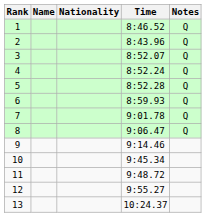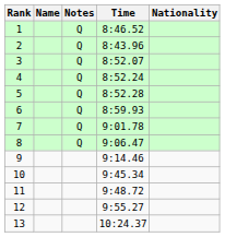 <table class="wikitable sortable" style="text-align:center">
 <tr>
 <th>Rank</th>
 <th>Name</th>
+<th>Notes</th>
+<th>Time</th>
 <th>Nationality</th>
-<th>Time</th>
-<th>Notes</th>
 </tr>
 <tr bgcolor=ccffcc>
 <td>1</td>
 <td align=left></td>
+<td>Q</td>
+<td>8:46.52</td>
 <td align=left></td>
-<td>8:46.52</td>
-<td>Q</td>
 </tr>
 <tr bgcolor=ccffcc>
 <td>2</td>
 <td align=left></td>
+<td>Q</td>
+<td>8:43.96</td>
 <td align=left></td>
-<td>8:43.96</td>
-<td>Q</td>
 </tr>
 <tr bgcolor=ccffcc>
 <td>3</td>
 <td align=left></td>
+<td>Q</td>
+<td>8:52.07</td>
 <td align=left></td>
-<td>8:52.07</td>
-<td>Q</td>
 </tr>
 <tr bgcolor=ccffcc>
 <td>4</td>
 <td align=left></td>
+<td>Q</td>
+<td>8:52.24</td>
 <td align=left></td>
-<td>8:52.24</td>
-<td>Q</td>
 </tr>
 <tr bgcolor=ccffcc>
 <td>5</td>
 <td align=left></td>
+<td>Q</td>
+<td>8:52.28</td>
 <td align=left></td>
-<td>8:52.28</td>
-<td>Q</td>
 </tr>
 <tr bgcolor=ccffcc>
 <td>6</td>
 <td align=left></td>
+<td>Q</td>
+<td>8:59.93</td>
 <td align=left></td>
-<td>8:59.93</td>
-<td>Q</td>
 </tr>
 <tr bgcolor=ccffcc>
 <td>7</td>
 <td align=left></td>
+<td>Q</td>
+<td>9:01.78</td>
 <td align=left></td>
-<td>9:01.78</td>
-<td>Q</td>
 </tr>
 <tr bgcolor=ccffcc>
 <td>8</td>
 <td align=left></td>
+<td>Q</td>
+<td>9:06.47</td>
 <td align=left></td>
-<td>9:06.47</td>
-<td>Q</td>
 </tr>
 <tr>
 <td>9</td>
 <td align=left></td>
+<td></td>
+<td>9:14.46</td>
 <td align=left></td>
-<td>9:14.46</td>
-<td></td>
 </tr>
 <tr>
 <td>10</td>
 <td align=left></td>
+<td></td>
+<td>9:45.34</td>
 <td align=left></td>
-<td>9:45.34</td>
-<td></td>
 </tr>
 <tr>
 <td>11</td>
 <td align=left></td>
+<td></td>
+<td>9:48.72</td>
 <td align=left></td>
-<td>9:48.72</td>
-<td></td>
 </tr>
 <tr>
 <td>12</td>
 <td align=left></td>
+<td></td>
+<td>9:55.27</td>
 <td align=left></td>
-<td>9:55.27</td>
-<td></td>
 </tr>
 <tr>
 <td>13</td>
 <td align=left></td>
+<td></td>
+<td>10:24.37</td>
 <td align=left></td>
-<td>10:24.37</td>
-<td></td>
 </tr>
 </table>
